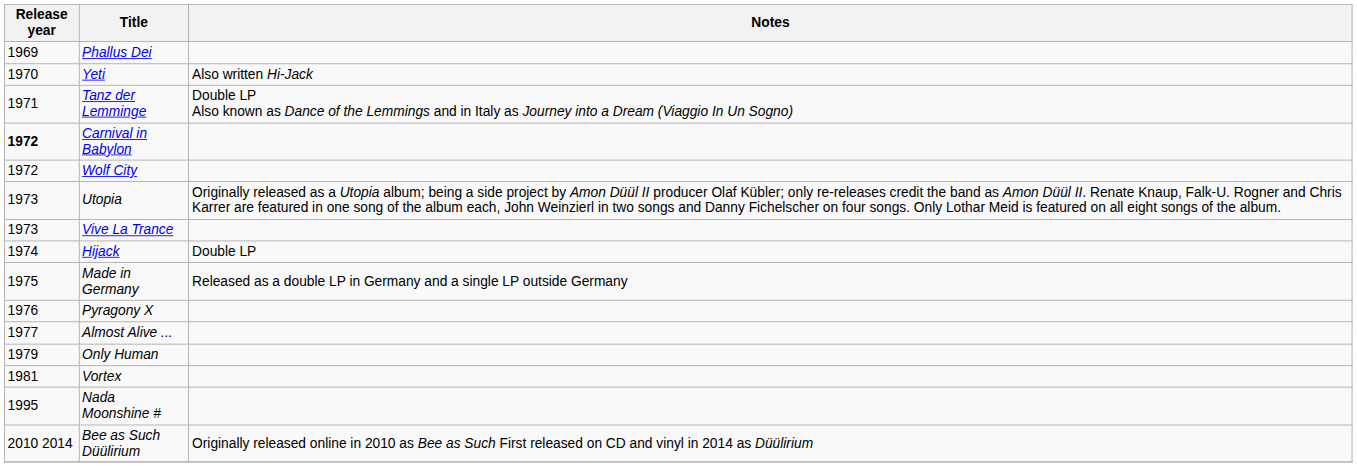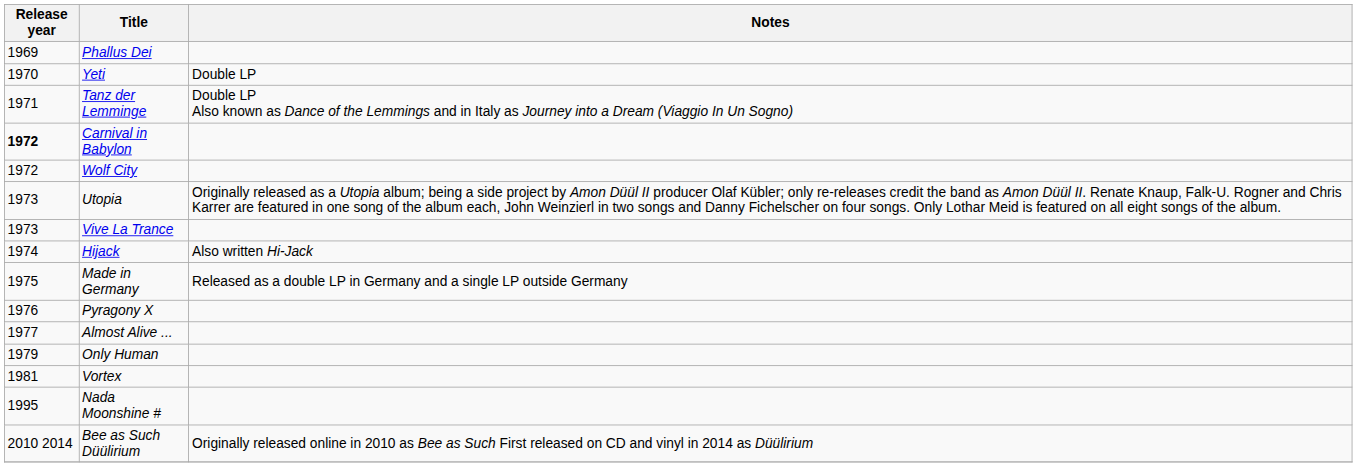 <table class="wikitable">
 <tr>
 <th>Release year</th>
 <th>Title</th>
 <th>Notes</th>
 </tr>
 <tr>
 <td>1969</td>
 <td><em><a href='#'>Phallus Dei</a></em></td>
 <td></td>
 </tr>
 <tr>
 <td>1970</td>
 <td><em><a href='#'>Yeti</a></em></td>
-<td>Also written <em>Hi-Jack</em></td>
+<td>Double LP</td>
 </tr>
 <tr>
 <td>1971</td>
 <td><em><a href='#'>Tanz der Lemminge</a></em></td>
 <td>Double LP<br>Also known as <em>Dance of the Lemmings</em> and in Italy as <em>Journey into a Dream (Viaggio In Un Sogno)</em></td>
 </tr>
 <tr>
 <td><strong>1972</strong></td>
 <td><em><a href='#'>Carnival in Babylon</a></em></td>
 <td></td>
 </tr>
 <tr>
 <td>1972</td>
 <td><em><a href='#'>Wolf City</a></em></td>
 <td></td>
 </tr>
 <tr>
 <td>1973</td>
 <td><em>Utopia</em></td>
 <td>Originally released as a <em>Utopia</em> album; being a side project by <em>Amon Düül II</em> producer Olaf Kübler; only re-releases credit the band as <em>Amon Düül II</em>. Renate Knaup, Falk-U. Rogner and Chris Karrer are featured in one song of the album each, John Weinzierl in two songs and Danny Fichelscher on four songs. Only Lothar Meid is featured on all eight songs of the album.</td>
 </tr>
 <tr>
 <td>1973</td>
 <td><em><a href='#'>Vive La Trance</a></em></td>
 <td></td>
 </tr>
 <tr>
 <td>1974</td>
 <td><em><a href='#'>Hijack</a></em></td>
-<td>Double LP</td>
+<td>Also written <em>Hi-Jack</em></td>
 </tr>
 <tr>
 <td>1975</td>
 <td><em>Made in Germany</em></td>
 <td>Released as a double LP in Germany and a single LP outside Germany</td>
 </tr>
 <tr>
 <td>1976</td>
 <td><em>Pyragony X</em></td>
 <td></td>
 </tr>
 <tr>
 <td>1977</td>
 <td><em>Almost Alive ...</em></td>
 <td></td>
 </tr>
 <tr>
 <td>1979</td>
 <td><em>Only Human</em></td>
 <td></td>
 </tr>
 <tr>
 <td>1981</td>
 <td><em>Vortex</em></td>
 <td></td>
 </tr>
 <tr>
 <td>1995</td>
 <td><em>Nada Moonshine #</em></td>
 <td></td>
 </tr>
 <tr>
 <td>2010  2014</td>
 <td><em>Bee as Such</em>  <em>Düülirium</em></td>
 <td>Originally released online in 2010 as <em>Bee as Such</em>  First released on CD and vinyl in 2014 as <em>Düülirium</em></td>
 </tr>
 <tr>
 </tr>
 </table>
